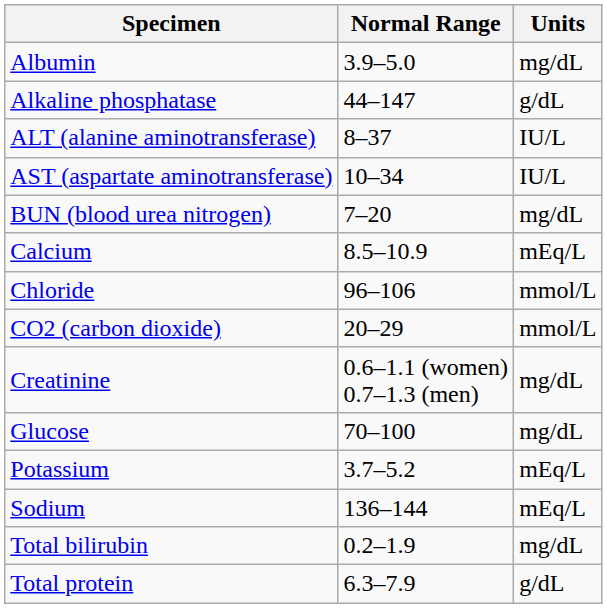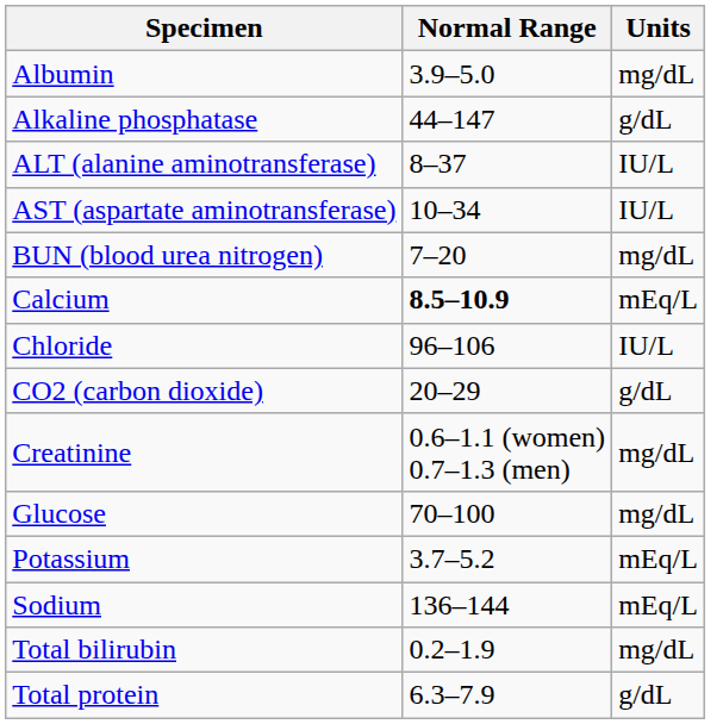 <table class="wikitable">
 <tr>
 <th>Specimen</th>
 <th>Normal Range</th>
 <th>Units</th>
 </tr>
 <tr>
 <td><a href='#'>Albumin</a></td>
 <td>3.9–5.0</td>
 <td>mg/dL</td>
 </tr>
 <tr>
 <td><a href='#'>Alkaline phosphatase</a></td>
 <td>44–147</td>
 <td>g/dL</td>
 </tr>
 <tr>
 <td><a href='#'>ALT (alanine aminotransferase)</a></td>
 <td>8–37</td>
 <td>IU/L</td>
 </tr>
 <tr>
 <td><a href='#'>AST (aspartate aminotransferase)</a></td>
 <td>10–34</td>
 <td>IU/L</td>
 </tr>
 <tr>
 <td><a href='#'>BUN (blood urea nitrogen)</a></td>
 <td>7–20</td>
 <td>mg/dL</td>
 </tr>
 <tr>
 <td><a href='#'>Calcium</a></td>
-<td>8.5–10.9</td>
+<td><strong>8.5–10.9</strong></td>
 <td>mEq/L</td>
 </tr>
 <tr>
 <td><a href='#'>Chloride</a></td>
 <td>96–106</td>
-<td>mmol/L</td>
+<td>IU/L</td>
 </tr>
 <tr>
 <td><a href='#'>CO2 (carbon dioxide)</a></td>
 <td>20–29</td>
-<td>mmol/L</td>
+<td>g/dL</td>
 </tr>
 <tr>
 <td><a href='#'>Creatinine</a></td>
 <td>0.6–1.1 (women)<br>0.7–1.3 (men)</td>
 <td>mg/dL</td>
 </tr>
 <tr>
 <td><a href='#'>Glucose</a></td>
 <td>70–100</td>
 <td>mg/dL</td>
 </tr>
 <tr>
 <td><a href='#'>Potassium</a></td>
 <td>3.7–5.2</td>
 <td>mEq/L</td>
 </tr>
 <tr>
 <td><a href='#'>Sodium</a></td>
 <td>136–144</td>
 <td>mEq/L</td>
 </tr>
 <tr>
 <td><a href='#'>Total bilirubin</a></td>
 <td>0.2–1.9</td>
 <td>mg/dL</td>
 </tr>
 <tr>
 <td><a href='#'>Total protein</a></td>
 <td>6.3–7.9</td>
 <td>g/dL</td>
 </tr>
 </table>
